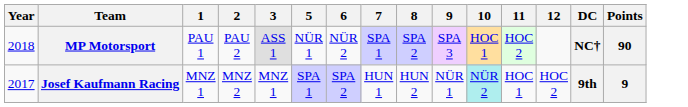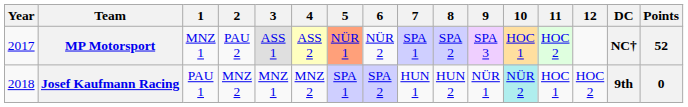 <table class="wikitable" style="text-align:center; font-size:85%">
 <tr>
 <th>Year</th>
 <th>Team</th>
 <th>1</th>
 <th>2</th>
 <th>3</th>
+<th>4</th>
 <th>5</th>
 <th>6</th>
 <th>7</th>
 <th>8</th>
 <th>9</th>
 <th>10</th>
 <th>11</th>
 <th>12</th>
 <th>DC</th>
 <th>Points</th>
 </tr>
 <tr>
-<td><a href='#'>2018</a></td>
+<td><a href='#'>2017</a></td>
 <th nowrap><a href='#'>MP Motorsport</a></th>
-<td><a href='#'>PAU<br>1</a></td>
+<td><a href='#'>MNZ<br>1</a></td>
 <td><a href='#'>PAU<br>2</a></td>
 <td style="background:#DFDFDF;"><a href='#'>ASS<br>1</a><br></td>
-<td><a href='#'>NÜR<br>1</a></td>
+<td style="background:#FFFFBF;"><a href='#'>ASS<br>2</a><br></td>
+<td style="background: lightsalmon;"><a href='#'>NÜR<br>1</a></td>
 <td><a href='#'>NÜR<br>2</a></td>
 <td style="background:#CFCFFF;"><a href='#'>SPA<br>1</a><br></td>
 <td style="background:#CFCFFF;"><a href='#'>SPA<br>2</a><br></td>
 <td style="background:#EFCFFF;"><a href='#'>SPA<br>3</a><br></td>
 <td style="background:#FFDF9F;"><a href='#'>HOC<br>1</a><br></td>
 <td style="background:#DFFFDF;"><a href='#'>HOC<br>2</a><br></td>
 <td></td>
 <th>NC†</th>
-<th>90</th>
+<th>52</th>
 </tr>
 <tr>
-<td><a href='#'>2017</a></td>
+<td><a href='#'>2018</a></td>
 <th nowrap><a href='#'>Josef Kaufmann Racing</a></th>
+<td><a href='#'>PAU<br>1</a></td>
+<td><a href='#'>MNZ<br>2</a></td>
 <td><a href='#'>MNZ<br>1</a></td>
 <td><a href='#'>MNZ<br>2</a></td>
-<td><a href='#'>MNZ<br>1</a></td>
 <td style="background:#CFCFFF;"><a href='#'>SPA<br>1</a><br></td>
 <td style="background:#CFCFFF;"><a href='#'>SPA<br>2</a><br></td>
 <td><a href='#'>HUN<br>1</a></td>
 <td><a href='#'>HUN<br>2</a></td>
 <td><a href='#'>NÜR<br>1</a></td>
 <td style="background: paleturquoise;"><a href='#'>NÜR<br>2</a></td>
 <td><a href='#'>HOC<br>1</a></td>
 <td><a href='#'>HOC<br>2</a></td>
 <th>9th</th>
-<th>9</th>
+<th>0</th>
 </tr>
 </table>
